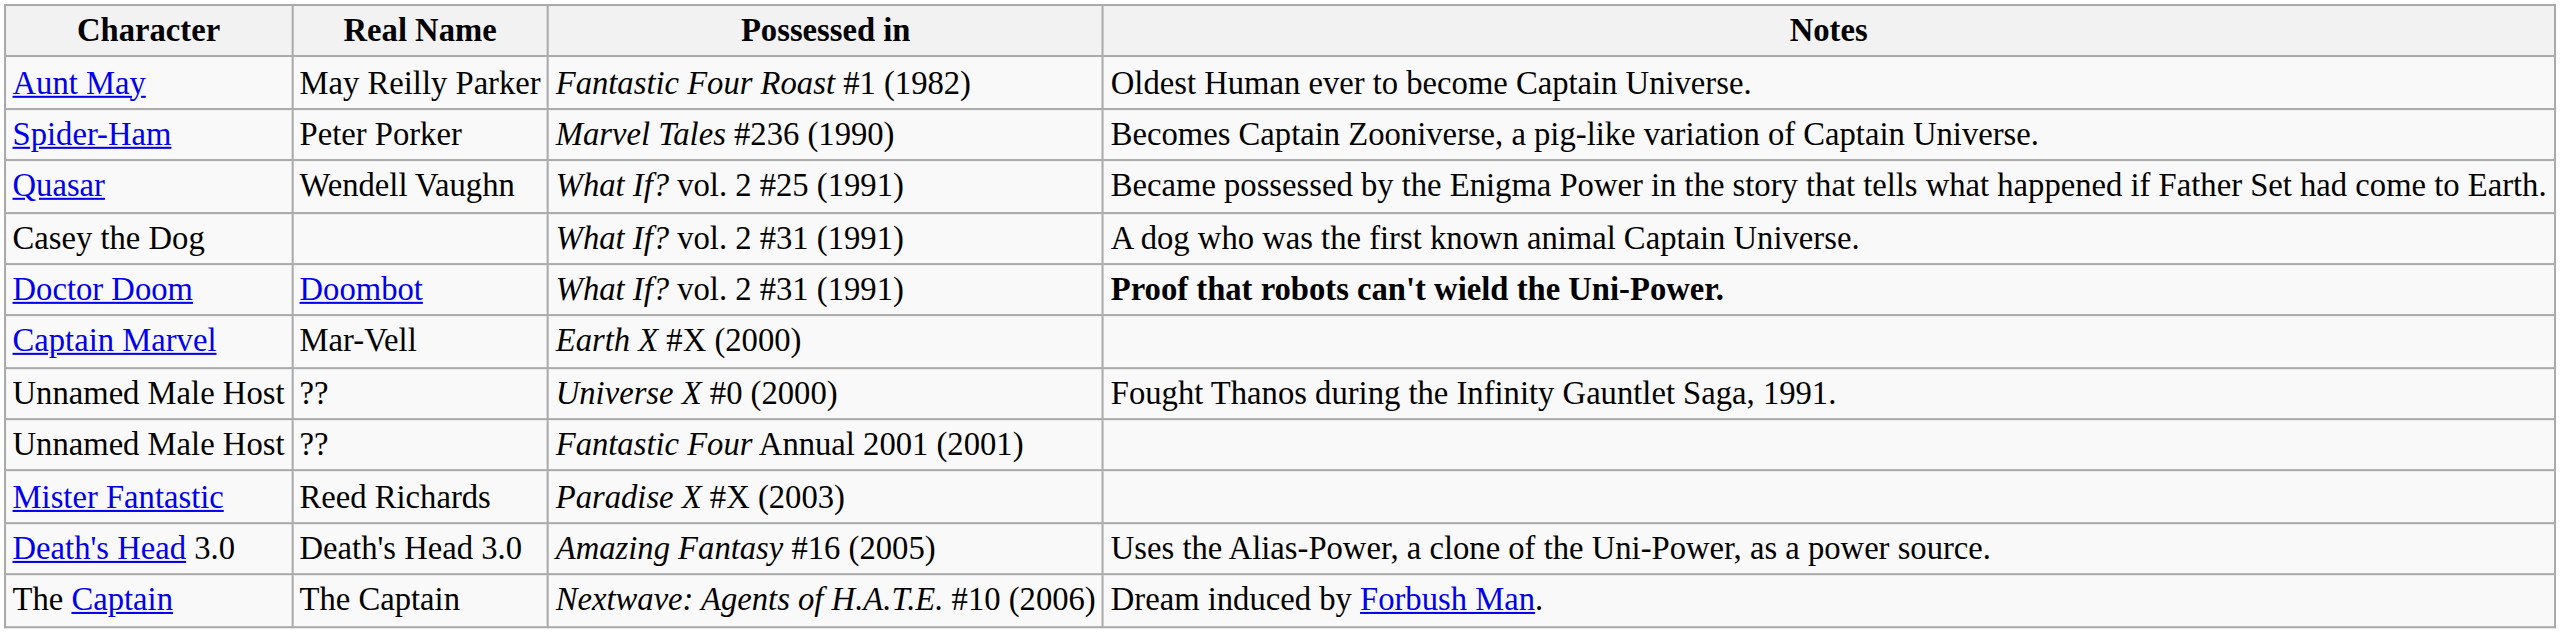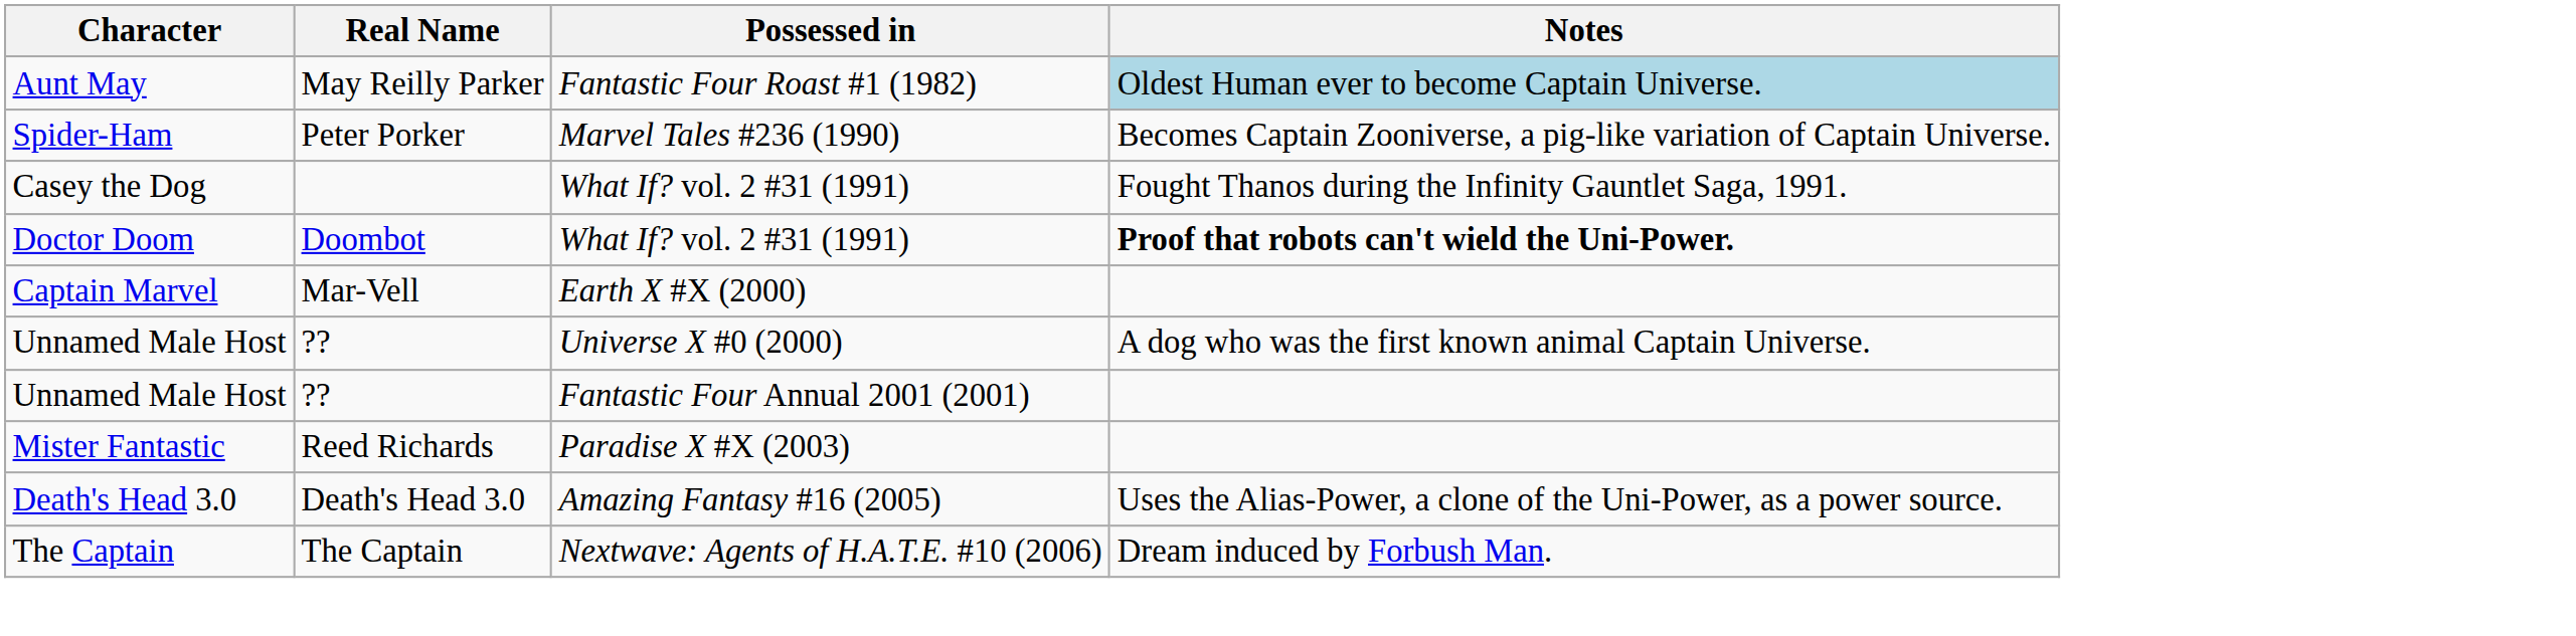 <table class="wikitable">
 <tr>
 <th>Character</th>
 <th>Real Name</th>
 <th>Possessed in</th>
 <th>Notes</th>
 </tr>
 <tr>
 <td><a href='#'>Aunt May</a></td>
 <td>May Reilly Parker</td>
 <td><em>Fantastic Four Roast</em> #1 (1982)</td>
-<td>Oldest Human ever to become Captain Universe.</td>
+<td style="background: lightblue;">Oldest Human ever to become Captain Universe.</td>
 </tr>
 <tr>
 <td><a href='#'>Spider-Ham</a></td>
 <td>Peter Porker</td>
 <td><em>Marvel Tales</em> #236 (1990)</td>
 <td>Becomes Captain Zooniverse, a pig-like variation of Captain Universe.</td>
 </tr>
 <tr>
-<td><a href='#'>Quasar</a></td>
-<td>Wendell Vaughn</td>
-<td><em>What If?</em> vol. 2 #25 (1991)</td>
-<td>Became possessed by the Enigma Power in the story that tells what happened if Father Set had come to Earth.</td>
-</tr>
-<tr>
 <td>Casey the Dog</td>
 <td></td>
 <td><em>What If?</em> vol. 2 #31 (1991)</td>
-<td>A dog who was the first known animal Captain Universe.</td>
+<td>Fought Thanos during the Infinity Gauntlet Saga, 1991.</td>
 </tr>
 <tr>
 <td><a href='#'>Doctor Doom</a></td>
 <td><a href='#'>Doombot</a></td>
 <td><em>What If?</em> vol. 2 #31 (1991)</td>
 <td><strong>Proof that robots can't wield the Uni-Power.</strong></td>
 </tr>
 <tr>
 <td><a href='#'>Captain Marvel</a></td>
 <td>Mar-Vell</td>
 <td><em>Earth X</em> #X (2000)</td>
 <td></td>
 </tr>
 <tr>
 <td>Unnamed Male Host</td>
 <td>??</td>
 <td><em>Universe X</em> #0 (2000)</td>
-<td>Fought Thanos during the Infinity Gauntlet Saga, 1991.</td>
+<td>A dog who was the first known animal Captain Universe.</td>
 </tr>
 <tr>
 <td>Unnamed Male Host</td>
 <td>??</td>
 <td><em>Fantastic Four</em> Annual 2001 (2001)</td>
 <td></td>
 </tr>
 <tr>
 <td><a href='#'>Mister Fantastic</a></td>
 <td>Reed Richards</td>
 <td><em>Paradise X</em> #X (2003)</td>
 <td></td>
 </tr>
 <tr>
 <td><a href='#'>Death's Head</a> 3.0</td>
 <td>Death's Head 3.0</td>
 <td><em>Amazing Fantasy</em> #16 (2005)</td>
 <td>Uses the Alias-Power, a clone of the Uni-Power, as a power source.</td>
 </tr>
 <tr>
 <td>The <a href='#'>Captain</a></td>
 <td>The Captain</td>
 <td><em>Nextwave: Agents of H.A.T.E.</em> #10 (2006)</td>
 <td>Dream induced by <a href='#'>Forbush Man</a>.</td>
 </tr>
 </table>
